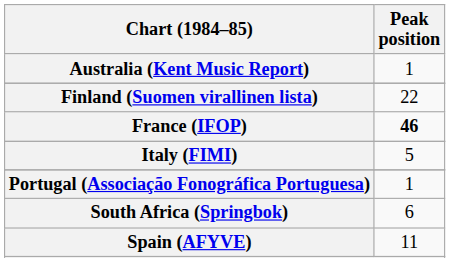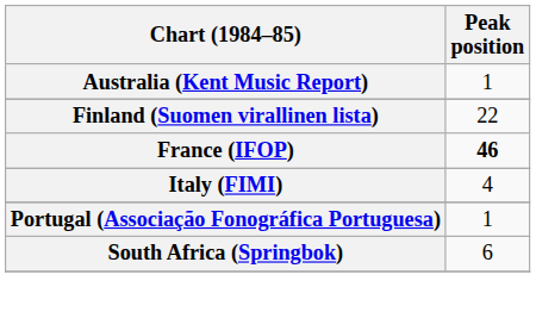 <table class="wikitable sortable plainrowheaders" style="text-align:center">
 <tr>
 <th align="center">Chart (1984–85)</th>
 <th align="center">Peak<br>position</th>
 </tr>
 <tr>
 <th scope="row">Australia (<a href='#'>Kent Music Report</a>)</th>
 <td>1</td>
 </tr>
 <tr>
 </tr>
 <tr>
 <th scope="row">Finland (<a href='#'>Suomen virallinen lista</a>)</th>
 <td>22</td>
 </tr>
 <tr>
 <th scope="row">France (<a href='#'>IFOP</a>)</th>
 <td><strong>46</strong></td>
 </tr>
 <tr>
 </tr>
 <tr>
 <th scope="row">Italy (<a href='#'>FIMI</a>)</th>
-<td>5</td>
+<td>4</td>
 </tr>
 <tr>
 </tr>
 <tr>
 </tr>
 <tr>
 </tr>
 <tr>
 </tr>
 <tr>
 <th scope="row">Portugal (<a href='#'>Associação Fonográfica Portuguesa</a>)</th>
 <td>1</td>
 </tr>
 <tr>
 <th scope="row">South Africa (<a href='#'>Springbok</a>)</th>
 <td>6</td>
 </tr>
 <tr>
-<th scope="row">Spain (<a href='#'>AFYVE</a>)</th>
-<td>11</td>
-</tr>
-<tr>
 </tr>
 <tr>
 </tr>
 <tr>
 </tr>
 </table>
